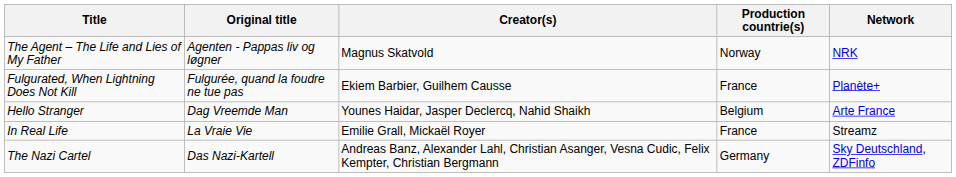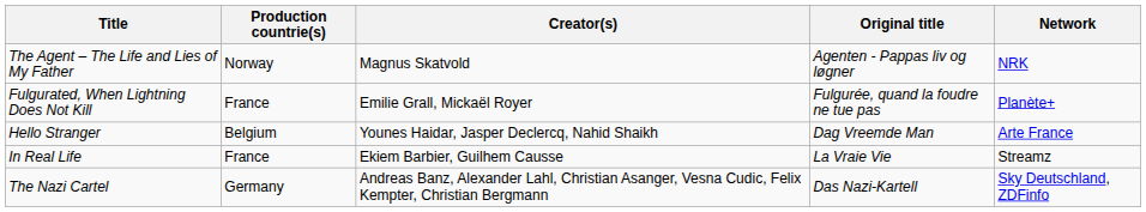 <table class="sortable wikitable" style="width:100%; margin-bottom:4px">
 <tr>
 <th>Title</th>
+<th>Production countrie(s)</th>
+<th>Creator(s)</th>
 <th>Original title</th>
-<th>Creator(s)</th>
-<th>Production countrie(s)</th>
 <th>Network</th>
 </tr>
 <tr>
 <td><em>The Agent – The Life and Lies of My Father</em></td>
+<td>Norway</td>
+<td>Magnus Skatvold</td>
 <td><em>Agenten - Pappas liv og løgner</em></td>
-<td>Magnus Skatvold</td>
-<td>Norway</td>
 <td><a href='#'>NRK</a></td>
 </tr>
 <tr>
 <td><em>Fulgurated, When Lightning Does Not Kill</em></td>
+<td>France</td>
+<td>Emilie Grall, Mickaël Royer</td>
 <td><em>Fulgurée, quand la foudre ne tue pas</em></td>
-<td>Ekiem Barbier, Guilhem Causse</td>
-<td>France</td>
 <td><a href='#'>Planète+</a></td>
 </tr>
 <tr>
 <td><em>Hello Stranger</em></td>
+<td>Belgium</td>
+<td>Younes Haidar, Jasper Declercq, Nahid Shaikh</td>
 <td><em>Dag Vreemde Man</em></td>
-<td>Younes Haidar, Jasper Declercq, Nahid Shaikh</td>
-<td>Belgium</td>
 <td><a href='#'>Arte France</a></td>
 </tr>
 <tr>
 <td><em>In Real Life</em></td>
+<td>France</td>
+<td>Ekiem Barbier, Guilhem Causse</td>
 <td><em>La Vraie Vie</em></td>
-<td>Emilie Grall, Mickaël Royer</td>
-<td>France</td>
 <td>Streamz</td>
 </tr>
 <tr>
 <td><em>The Nazi Cartel</em></td>
+<td>Germany</td>
+<td>Andreas Banz, Alexander Lahl, Christian Asanger, Vesna Cudic, Felix Kempter, Christian Bergmann</td>
 <td><em>Das Nazi-Kartell</em></td>
-<td>Andreas Banz, Alexander Lahl, Christian Asanger, Vesna Cudic, Felix Kempter, Christian Bergmann</td>
-<td>Germany</td>
 <td><a href='#'>Sky Deutschland</a>, <a href='#'>ZDFinfo</a></td>
 </tr>
 </table>
